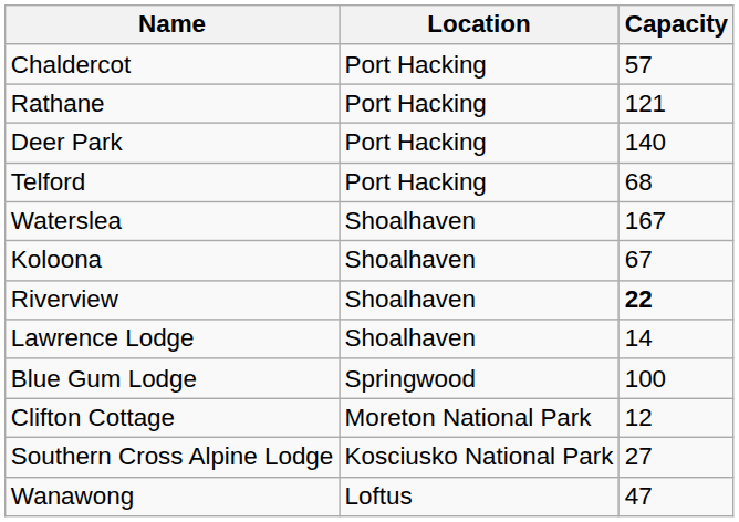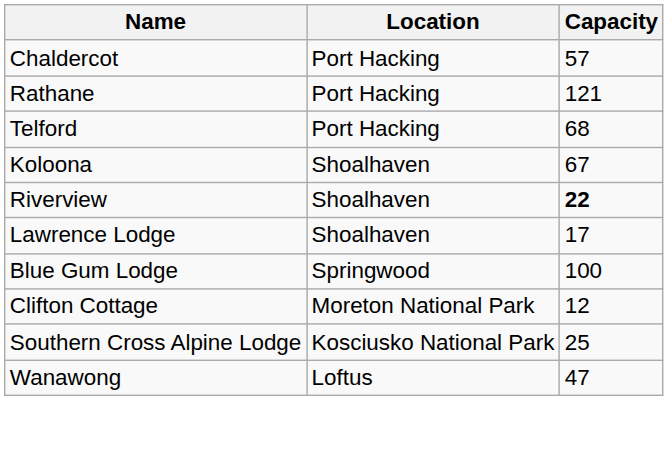 <table class="wikitable sortable">
 <tr>
 <th>Name</th>
 <th>Location</th>
 <th>Capacity</th>
 </tr>
 <tr>
 <td>Chaldercot</td>
 <td>Port Hacking</td>
 <td>57</td>
 </tr>
 <tr>
 <td>Rathane</td>
 <td>Port Hacking</td>
 <td>121</td>
 </tr>
 <tr>
-<td>Deer Park</td>
-<td>Port Hacking</td>
-<td>140</td>
-</tr>
-<tr>
 <td>Telford</td>
 <td>Port Hacking</td>
 <td>68</td>
-</tr>
-<tr>
-<td>Waterslea</td>
-<td>Shoalhaven</td>
-<td>167</td>
 </tr>
 <tr>
 <td>Koloona</td>
 <td>Shoalhaven</td>
 <td>67</td>
 </tr>
 <tr>
 <td>Riverview</td>
 <td>Shoalhaven</td>
 <td><strong>22</strong></td>
 </tr>
 <tr>
 <td>Lawrence Lodge</td>
 <td>Shoalhaven</td>
-<td>14</td>
+<td>17</td>
 </tr>
 <tr>
 <td>Blue Gum Lodge</td>
 <td>Springwood</td>
 <td>100</td>
 </tr>
 <tr>
 <td>Clifton Cottage</td>
 <td>Moreton National Park</td>
 <td>12</td>
 </tr>
 <tr>
 <td>Southern Cross Alpine Lodge</td>
 <td>Kosciusko National Park</td>
-<td>27</td>
+<td>25</td>
 </tr>
 <tr>
 <td>Wanawong</td>
 <td>Loftus</td>
 <td>47</td>
 </tr>
 </table>
